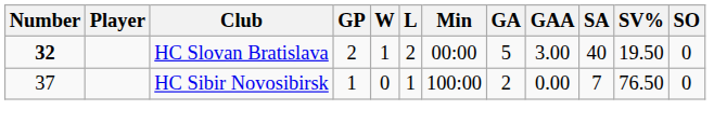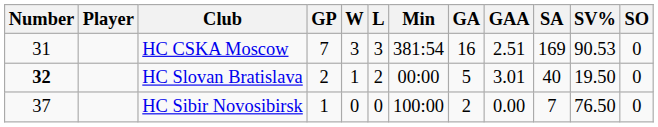 <table class="wikitable sortable" style="text-align: center;">
 <tr>
 <th>Number</th>
 <th>Player</th>
 <th>Club</th>
 <th>GP</th>
 <th>W</th>
 <th>L</th>
 <th>Min</th>
 <th>GA</th>
 <th>GAA</th>
 <th>SA</th>
 <th>SV%</th>
 <th>SO</th>
 </tr>
 <tr>
+<td>31</td>
+<td align=left></td>
+<td align=left> <a href='#'>HC CSKA Moscow</a></td>
+<td>7</td>
+<td>3</td>
+<td>3</td>
+<td>381:54</td>
+<td>16</td>
+<td>2.51</td>
+<td>169</td>
+<td>90.53</td>
+<td>0</td>
+</tr>
+<tr>
 <td><strong>32</strong></td>
 <td align=left></td>
 <td align=left> <a href='#'>HC Slovan Bratislava</a></td>
 <td>2</td>
 <td>1</td>
 <td>2</td>
 <td>00:00</td>
 <td>5</td>
-<td>3.00</td>
+<td>3.01</td>
 <td>40</td>
 <td>19.50</td>
 <td>0</td>
 </tr>
 <tr>
 <td>37</td>
 <td align=left></td>
 <td align=left> <a href='#'>HC Sibir Novosibirsk</a></td>
 <td>1</td>
 <td>0</td>
-<td>1</td>
+<td>0</td>
 <td>100:00</td>
 <td>2</td>
 <td>0.00</td>
 <td>7</td>
 <td>76.50</td>
 <td>0</td>
 </tr>
 </table>
